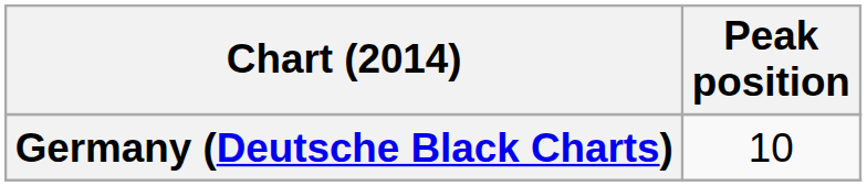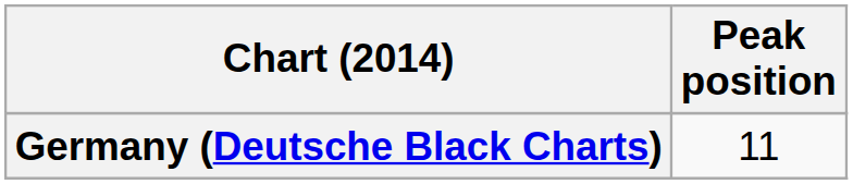 <table class="wikitable sortable plainrowheaders ">
 <tr>
 <th scope="col">Chart (2014)</th>
 <th scope="col">Peak<br>position</th>
 </tr>
 <tr>
 </tr>
 <tr>
 </tr>
 <tr>
 <th scope="row">Germany (<a href='#'>Deutsche Black Charts</a>)</th>
-<td align="center">10</td>
+<td align="center">11</td>
 </tr>
 <tr>
 </tr>
 <tr>
 </tr>
 </table>
